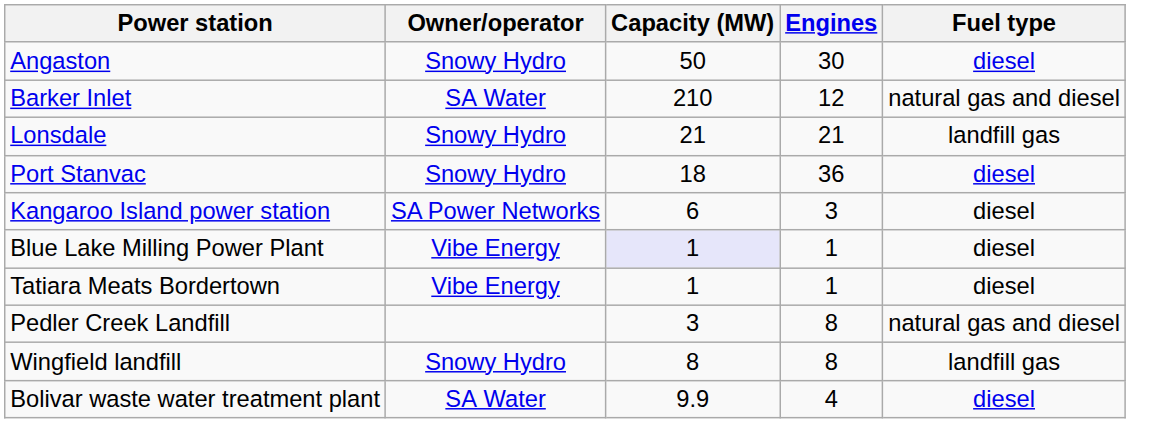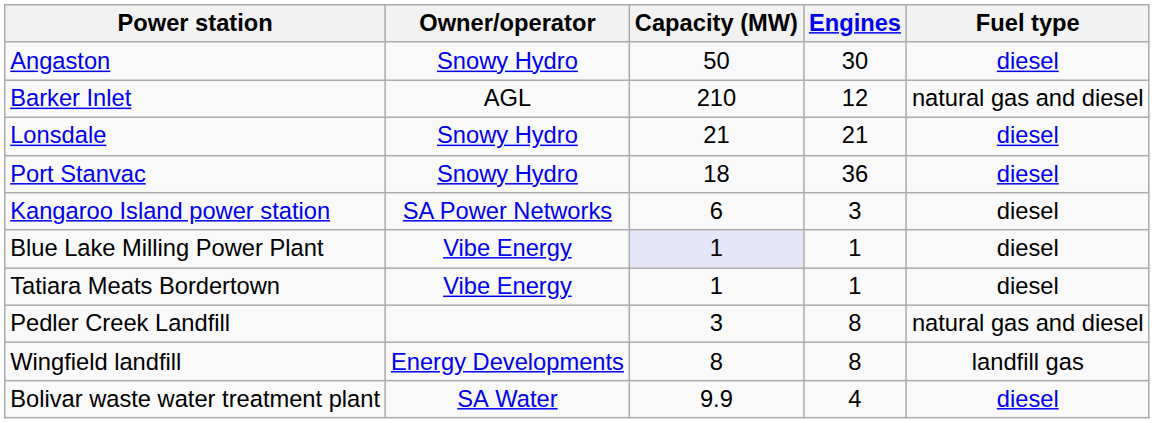 <table class="wikitable sortable" style="text-align: center">
 <tr>
 <th>Power station</th>
 <th>Owner/operator</th>
 <th>Capacity (MW)</th>
 <th><a href='#'>Engines</a></th>
 <th>Fuel type</th>
 </tr>
 <tr>
 <td align="left"><a href='#'>Angaston</a></td>
 <td><a href='#'>Snowy Hydro</a></td>
 <td>50</td>
 <td>30</td>
 <td><a href='#'>diesel</a></td>
 </tr>
 <tr>
 <td align="left"><a href='#'>Barker Inlet</a></td>
-<td><a href='#'>SA Water</a></td>
+<td>AGL</td>
 <td>210</td>
 <td>12</td>
 <td>natural gas and diesel</td>
 </tr>
 <tr>
 <td align="left"><a href='#'>Lonsdale</a></td>
 <td><a href='#'>Snowy Hydro</a></td>
 <td>21</td>
 <td>21</td>
-<td>landfill gas</td>
+<td><a href='#'>diesel</a></td>
 </tr>
 <tr>
 <td align="left"><a href='#'>Port Stanvac</a></td>
 <td><a href='#'>Snowy Hydro</a></td>
 <td>18</td>
 <td>36</td>
 <td><a href='#'>diesel</a></td>
 </tr>
 <tr>
 <td align="left"><a href='#'>Kangaroo Island power station</a></td>
 <td><a href='#'>SA Power Networks</a></td>
 <td>6</td>
 <td>3</td>
 <td>diesel</td>
 </tr>
 <tr>
 <td align="left">Blue Lake Milling Power Plant</td>
 <td><a href='#'>Vibe Energy</a></td>
 <td style="background: lavender;">1</td>
 <td>1</td>
 <td>diesel</td>
 </tr>
 <tr>
 <td align="left">Tatiara Meats Bordertown</td>
 <td><a href='#'>Vibe Energy</a></td>
 <td>1</td>
 <td>1</td>
 <td>diesel</td>
 </tr>
 <tr>
 <td align="left">Pedler Creek Landfill</td>
 <td></td>
 <td>3</td>
 <td>8</td>
 <td>natural gas and diesel</td>
 </tr>
 <tr>
 <td align="left">Wingfield landfill</td>
-<td><a href='#'>Snowy Hydro</a></td>
+<td><a href='#'>Energy Developments</a></td>
 <td>8</td>
 <td>8</td>
 <td>landfill gas</td>
 </tr>
 <tr>
 <td align="left">Bolivar waste water treatment plant</td>
 <td><a href='#'>SA Water</a></td>
 <td>9.9</td>
 <td>4</td>
 <td><a href='#'>diesel</a></td>
 </tr>
 </table>
